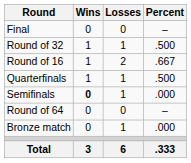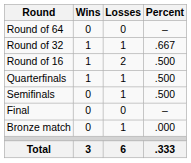 <table class=wikitable>
 <tr>
 <th>Round</th>
 <th>Wins</th>
 <th>Losses</th>
 <th>Percent</th>
 </tr>
 <tr align=center>
-<td align=left>Final</td>
+<td align=left>Round of 64</td>
 <td>0</td>
 <td>0</td>
 <td>–</td>
 </tr>
 <tr align=center>
 <td align=left>Round of 32</td>
 <td>1</td>
 <td>1</td>
-<td>.500</td>
+<td>.667</td>
 </tr>
 <tr align=center>
 <td align=left>Round of 16</td>
 <td>1</td>
 <td>2</td>
-<td>.667</td>
+<td>.500</td>
 </tr>
 <tr align=center>
 <td align=left>Quarterfinals</td>
 <td>1</td>
 <td>1</td>
 <td>.500</td>
 </tr>
 <tr align=center>
 <td align=left>Semifinals</td>
-<td><strong>0</strong></td>
+<td>0</td>
 <td>1</td>
-<td>.000</td>
+<td>.500</td>
 </tr>
 <tr align=center>
-<td align=left>Round of 64</td>
+<td align=left>Final</td>
 <td>0</td>
 <td>0</td>
 <td>–</td>
 </tr>
 <tr align=center>
 <td align=left>Bronze match</td>
 <td>0</td>
 <td>1</td>
 <td>.000</td>
 </tr>
 <tr>
 <td colspan=4 bgcolor=lightgray></td>
 </tr>
 <tr>
 <th>Total</th>
 <th>3</th>
 <th>6</th>
 <th>.333</th>
 </tr>
 </table>
